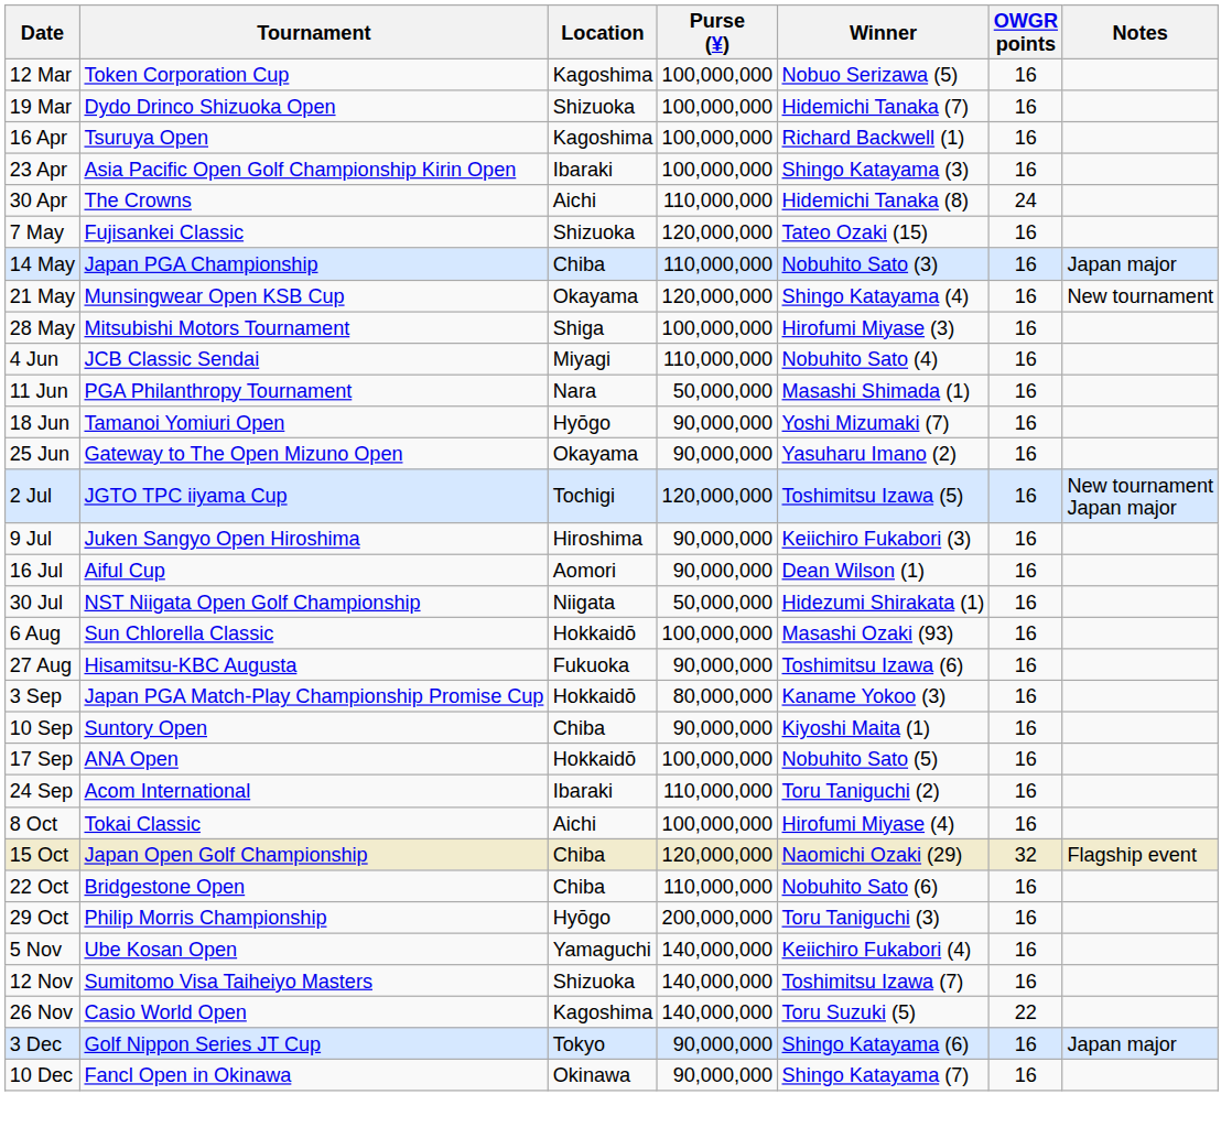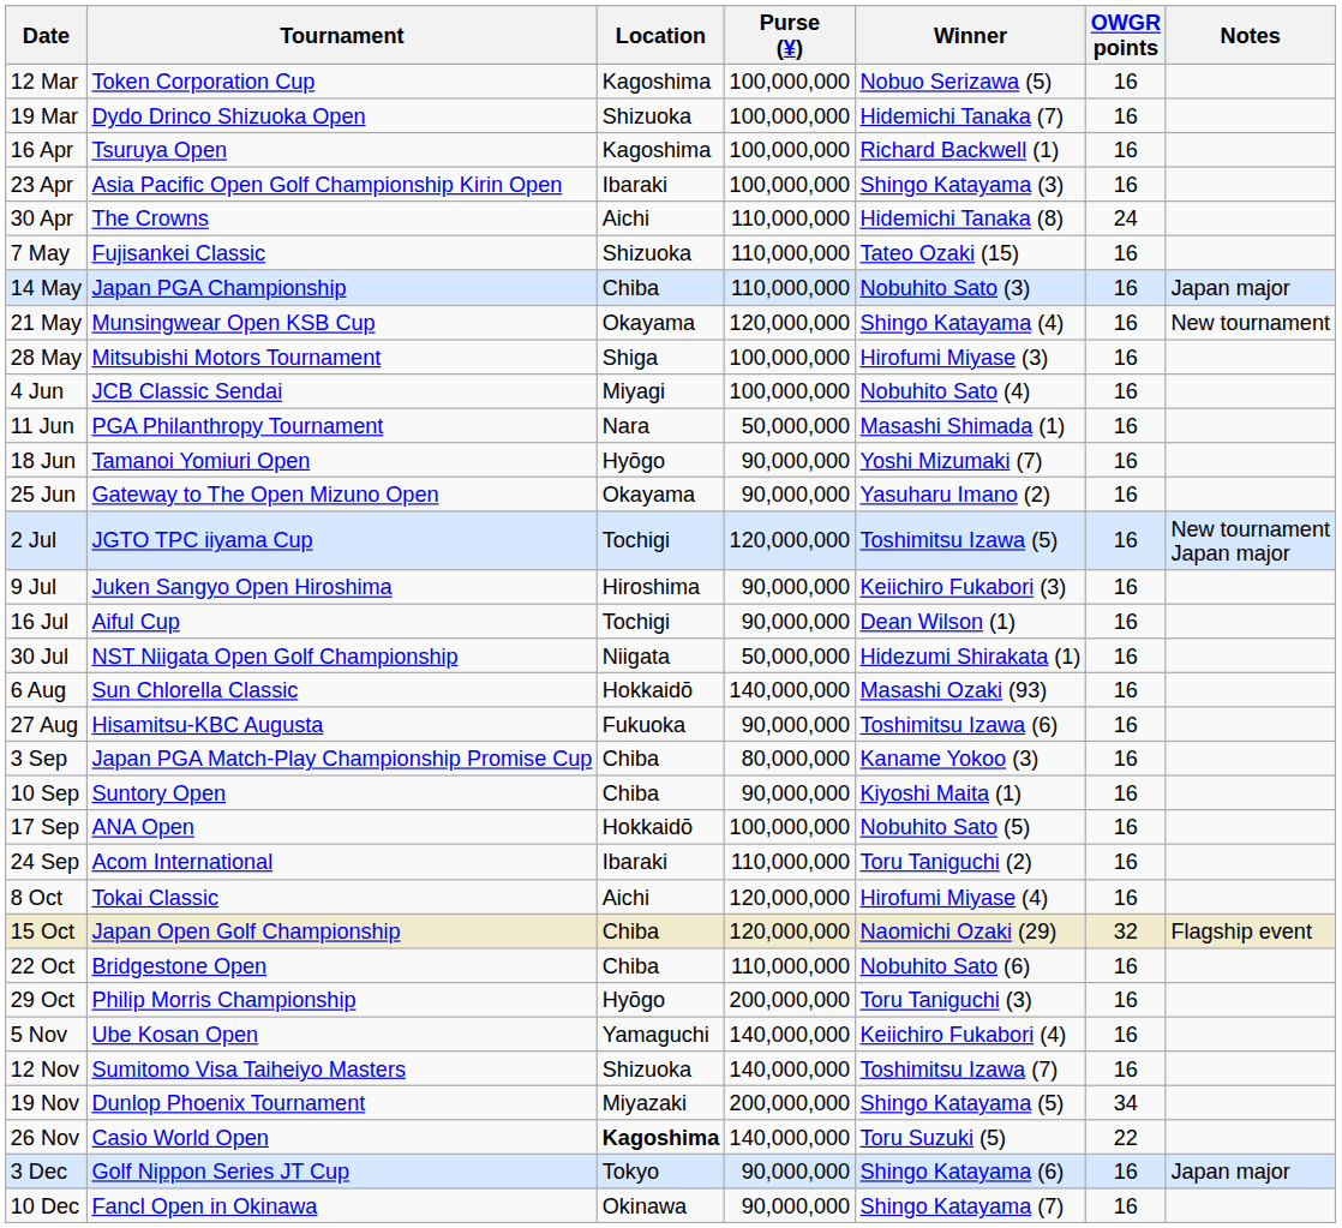 <table class="wikitable" style="font-size:95%">
 <tr>
 <th>Date</th>
 <th>Tournament</th>
 <th>Location</th>
 <th>Purse<br>(<a href='#'>¥</a>)</th>
 <th>Winner</th>
 <th><a href='#'>OWGR</a><br>points</th>
 <th>Notes</th>
 </tr>
 <tr>
 <td>12 Mar</td>
 <td><a href='#'>Token Corporation Cup</a></td>
 <td>Kagoshima</td>
 <td align=right>100,000,000</td>
 <td> <a href='#'>Nobuo Serizawa</a> (5)</td>
 <td align=center>16</td>
 <td></td>
 </tr>
 <tr>
 <td>19 Mar</td>
 <td><a href='#'>Dydo Drinco Shizuoka Open</a></td>
 <td>Shizuoka</td>
 <td align=right>100,000,000</td>
 <td> <a href='#'>Hidemichi Tanaka</a> (7)</td>
 <td align=center>16</td>
 <td></td>
 </tr>
 <tr>
 <td>16 Apr</td>
 <td><a href='#'>Tsuruya Open</a></td>
 <td>Kagoshima</td>
 <td align=right>100,000,000</td>
 <td> <a href='#'>Richard Backwell</a> (1)</td>
 <td align=center>16</td>
 <td></td>
 </tr>
 <tr>
 <td>23 Apr</td>
 <td><a href='#'>Asia Pacific Open Golf Championship Kirin Open</a></td>
 <td>Ibaraki</td>
 <td align=right>100,000,000</td>
 <td> <a href='#'>Shingo Katayama</a> (3)</td>
 <td align=center>16</td>
 <td></td>
 </tr>
 <tr>
 <td>30 Apr</td>
 <td><a href='#'>The Crowns</a></td>
 <td>Aichi</td>
 <td align=right>110,000,000</td>
 <td> <a href='#'>Hidemichi Tanaka</a> (8)</td>
 <td align=center>24</td>
 <td></td>
 </tr>
 <tr>
 <td>7 May</td>
 <td><a href='#'>Fujisankei Classic</a></td>
 <td>Shizuoka</td>
-<td align=right>120,000,000</td>
+<td align=right>110,000,000</td>
 <td> <a href='#'>Tateo Ozaki</a> (15)</td>
 <td align=center>16</td>
 <td></td>
 </tr>
 <tr style="background:#D6E8FF;">
 <td>14 May</td>
 <td><a href='#'>Japan PGA Championship</a></td>
 <td>Chiba</td>
 <td align=right>110,000,000</td>
 <td> <a href='#'>Nobuhito Sato</a> (3)</td>
 <td align=center>16</td>
 <td>Japan major</td>
 </tr>
 <tr>
 <td>21 May</td>
 <td><a href='#'>Munsingwear Open KSB Cup</a></td>
 <td>Okayama</td>
 <td align=right>120,000,000</td>
 <td> <a href='#'>Shingo Katayama</a> (4)</td>
 <td align=center>16</td>
 <td>New tournament</td>
 </tr>
 <tr>
 <td>28 May</td>
 <td><a href='#'>Mitsubishi Motors Tournament</a></td>
 <td>Shiga</td>
 <td align=right>100,000,000</td>
 <td> <a href='#'>Hirofumi Miyase</a> (3)</td>
 <td align=center>16</td>
 <td></td>
 </tr>
 <tr>
 <td>4 Jun</td>
 <td><a href='#'>JCB Classic Sendai</a></td>
 <td>Miyagi</td>
-<td align=right>110,000,000</td>
+<td align=right>100,000,000</td>
 <td> <a href='#'>Nobuhito Sato</a> (4)</td>
 <td align=center>16</td>
 <td></td>
 </tr>
 <tr>
 <td>11 Jun</td>
 <td><a href='#'>PGA Philanthropy Tournament</a></td>
 <td>Nara</td>
 <td align=right>50,000,000</td>
 <td> <a href='#'>Masashi Shimada</a> (1)</td>
 <td align=center>16</td>
 <td></td>
 </tr>
 <tr>
 <td>18 Jun</td>
 <td><a href='#'>Tamanoi Yomiuri Open</a></td>
 <td>Hyōgo</td>
 <td align=right>90,000,000</td>
 <td> <a href='#'>Yoshi Mizumaki</a> (7)</td>
 <td align=center>16</td>
 <td></td>
 </tr>
 <tr>
 <td>25 Jun</td>
 <td><a href='#'>Gateway to The Open Mizuno Open</a></td>
 <td>Okayama</td>
 <td align=right>90,000,000</td>
 <td> <a href='#'>Yasuharu Imano</a> (2)</td>
 <td align=center>16</td>
 <td></td>
 </tr>
 <tr style="background:#D6E8FF;">
 <td>2 Jul</td>
 <td><a href='#'>JGTO TPC iiyama Cup</a></td>
 <td>Tochigi</td>
 <td align=right>120,000,000</td>
 <td> <a href='#'>Toshimitsu Izawa</a> (5)</td>
 <td align=center>16</td>
 <td>New tournament<br>Japan major</td>
 </tr>
 <tr>
 <td>9 Jul</td>
 <td><a href='#'>Juken Sangyo Open Hiroshima</a></td>
 <td>Hiroshima</td>
 <td align=right>90,000,000</td>
 <td> <a href='#'>Keiichiro Fukabori</a> (3)</td>
 <td align=center>16</td>
 <td></td>
 </tr>
 <tr>
 <td>16 Jul</td>
 <td><a href='#'>Aiful Cup</a></td>
-<td>Aomori</td>
+<td>Tochigi</td>
 <td align=right>90,000,000</td>
 <td> <a href='#'>Dean Wilson</a> (1)</td>
 <td align=center>16</td>
 <td></td>
 </tr>
 <tr>
 <td>30 Jul</td>
 <td><a href='#'>NST Niigata Open Golf Championship</a></td>
 <td>Niigata</td>
 <td align=right>50,000,000</td>
 <td> <a href='#'>Hidezumi Shirakata</a> (1)</td>
 <td align=center>16</td>
 <td></td>
 </tr>
 <tr>
 <td>6 Aug</td>
 <td><a href='#'>Sun Chlorella Classic</a></td>
 <td>Hokkaidō</td>
-<td align=right>100,000,000</td>
+<td align=right>140,000,000</td>
 <td> <a href='#'>Masashi Ozaki</a> (93)</td>
 <td align=center>16</td>
 <td></td>
 </tr>
 <tr>
 <td>27 Aug</td>
 <td><a href='#'>Hisamitsu-KBC Augusta</a></td>
 <td>Fukuoka</td>
 <td align=right>90,000,000</td>
 <td> <a href='#'>Toshimitsu Izawa</a> (6)</td>
 <td align=center>16</td>
 <td></td>
 </tr>
 <tr>
 <td>3 Sep</td>
 <td><a href='#'>Japan PGA Match-Play Championship Promise Cup</a></td>
-<td>Hokkaidō</td>
+<td>Chiba</td>
 <td align=right>80,000,000</td>
 <td> <a href='#'>Kaname Yokoo</a> (3)</td>
 <td align=center>16</td>
 <td></td>
 </tr>
 <tr>
 <td>10 Sep</td>
 <td><a href='#'>Suntory Open</a></td>
 <td>Chiba</td>
 <td align=right>90,000,000</td>
 <td> <a href='#'>Kiyoshi Maita</a> (1)</td>
 <td align=center>16</td>
 <td></td>
 </tr>
 <tr>
 <td>17 Sep</td>
 <td><a href='#'>ANA Open</a></td>
 <td>Hokkaidō</td>
 <td align=right>100,000,000</td>
 <td> <a href='#'>Nobuhito Sato</a> (5)</td>
 <td align=center>16</td>
 <td></td>
 </tr>
 <tr>
 <td>24 Sep</td>
 <td><a href='#'>Acom International</a></td>
 <td>Ibaraki</td>
 <td align=right>110,000,000</td>
 <td> <a href='#'>Toru Taniguchi</a> (2)</td>
 <td align=center>16</td>
 <td></td>
 </tr>
 <tr>
 <td>8 Oct</td>
 <td><a href='#'>Tokai Classic</a></td>
 <td>Aichi</td>
-<td align=right>100,000,000</td>
+<td align=right>120,000,000</td>
 <td> <a href='#'>Hirofumi Miyase</a> (4)</td>
 <td align=center>16</td>
 <td></td>
 </tr>
 <tr style="background:#f2ecce;">
 <td>15 Oct</td>
 <td><a href='#'>Japan Open Golf Championship</a></td>
 <td>Chiba</td>
 <td align=right>120,000,000</td>
 <td> <a href='#'>Naomichi Ozaki</a> (29)</td>
 <td align=center>32</td>
 <td>Flagship event</td>
 </tr>
 <tr>
 <td>22 Oct</td>
 <td><a href='#'>Bridgestone Open</a></td>
 <td>Chiba</td>
 <td align=right>110,000,000</td>
 <td> <a href='#'>Nobuhito Sato</a> (6)</td>
 <td align=center>16</td>
 <td></td>
 </tr>
 <tr>
 <td>29 Oct</td>
 <td><a href='#'>Philip Morris Championship</a></td>
 <td>Hyōgo</td>
 <td align=right>200,000,000</td>
 <td> <a href='#'>Toru Taniguchi</a> (3)</td>
 <td align=center>16</td>
 <td></td>
 </tr>
 <tr>
 <td>5 Nov</td>
 <td><a href='#'>Ube Kosan Open</a></td>
 <td>Yamaguchi</td>
 <td align=right>140,000,000</td>
 <td> <a href='#'>Keiichiro Fukabori</a> (4)</td>
 <td align=center>16</td>
 <td></td>
 </tr>
 <tr>
 <td>12 Nov</td>
 <td><a href='#'>Sumitomo Visa Taiheiyo Masters</a></td>
 <td>Shizuoka</td>
 <td align=right>140,000,000</td>
 <td> <a href='#'>Toshimitsu Izawa</a> (7)</td>
 <td align=center>16</td>
 <td></td>
 </tr>
 <tr>
+<td>19 Nov</td>
+<td><a href='#'>Dunlop Phoenix Tournament</a></td>
+<td>Miyazaki</td>
+<td align=right>200,000,000</td>
+<td> <a href='#'>Shingo Katayama</a> (5)</td>
+<td align=center>34</td>
+<td></td>
+</tr>
+<tr>
 <td>26 Nov</td>
 <td><a href='#'>Casio World Open</a></td>
-<td>Kagoshima</td>
+<td><strong>Kagoshima</strong></td>
 <td align=right>140,000,000</td>
 <td> <a href='#'>Toru Suzuki</a> (5)</td>
 <td align=center>22</td>
 <td></td>
 </tr>
 <tr style="background:#D6E8FF;">
 <td>3 Dec</td>
 <td><a href='#'>Golf Nippon Series JT Cup</a></td>
 <td>Tokyo</td>
 <td align=right>90,000,000</td>
 <td> <a href='#'>Shingo Katayama</a> (6)</td>
 <td align=center>16</td>
 <td>Japan major</td>
 </tr>
 <tr>
 <td>10 Dec</td>
 <td><a href='#'>Fancl Open in Okinawa</a></td>
 <td>Okinawa</td>
 <td align=right>90,000,000</td>
 <td> <a href='#'>Shingo Katayama</a> (7)</td>
 <td align=center>16</td>
 <td></td>
 </tr>
 </table>
